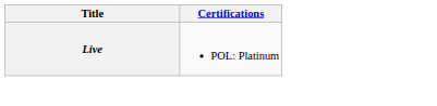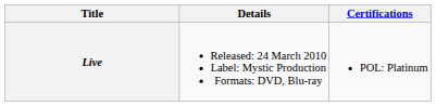 <table class="wikitable plainrowheaders" style="text-align:center;">
 <tr>
 <th scope="col" style="width:15em;">Title</th>
+<th scope="col">Details</th>
 <th scope="col"><a href='#'>Certifications</a></th>
 </tr>
 <tr>
 <th scope="row"><em>Live</em></th>
+<td><br><ul><li>Released: 24 March 2010</li><li>Label: Mystic Production</li><li>Formats: DVD, Blu-ray</li></ul></td>
 <td><br><ul><li>POL: Platinum</li></ul></td>
 </tr>
 </table>
